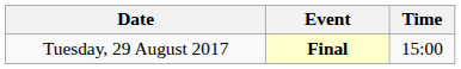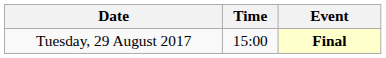 <table class = "wikitable" style="text-align:center;">
 <tr>
 <th width="220">Date</th>
+<th width="50">Time</th>
 <th width="100">Event</th>
-<th width="50">Time</th>
 </tr>
 <tr>
 <td>Tuesday, 29 August 2017</td>
+<td>15:00</td>
 <td bgcolor="ffffcc"><strong>Final</strong></td>
-<td>15:00</td>
 </tr>
 </table>
